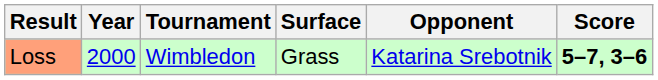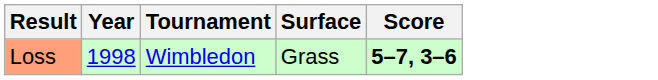 <table class="sortable wikitable">
 <tr>
 <th>Result</th>
 <th>Year</th>
 <th>Tournament</th>
 <th>Surface</th>
-<th>Opponent</th>
 <th>Score</th>
 </tr>
 <tr style="background:#CCFFCC;">
 <td style="background:#ffa07a;">Loss</td>
-<td><a href='#'>2000</a></td>
+<td><a href='#'>1998</a></td>
 <td><a href='#'>Wimbledon</a></td>
 <td>Grass</td>
-<td> <a href='#'>Katarina Srebotnik</a></td>
 <td><strong>5–7, 3–6</strong></td>
 </tr>
 </table>
